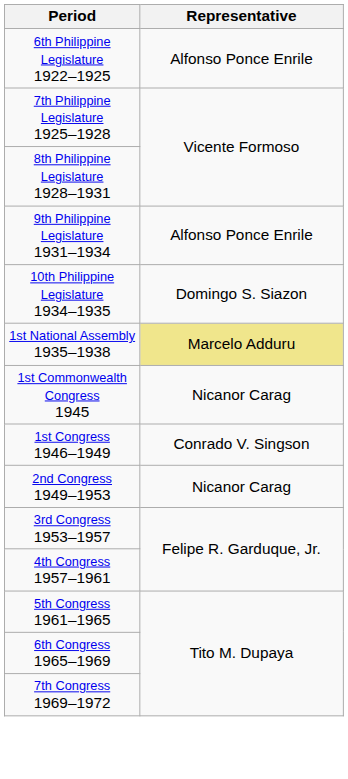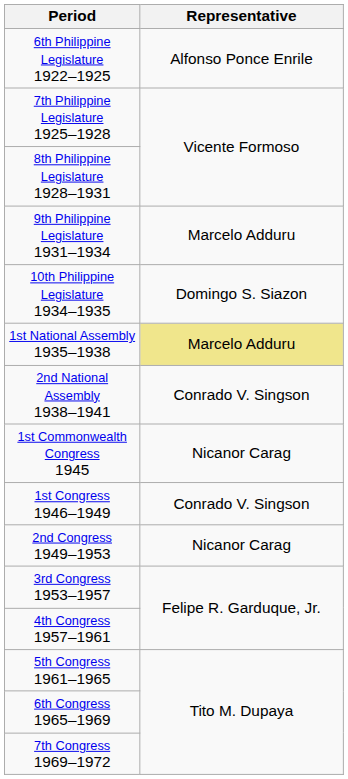 <table class="wikitable" style="text-align:center; width:40%;">
 <tr>
 <th width="40%">Period</th>
 <th>Representative</th>
 </tr>
 <tr>
 <td><small><a href='#'>6th Philippine Legislature</a></small><br>1922–1925</td>
 <td>Alfonso Ponce Enrile</td>
 </tr>
 <tr>
 <td><small><a href='#'>7th Philippine Legislature</a></small><br>1925–1928</td>
 <td rowspan="2">Vicente Formoso</td>
 </tr>
 <tr>
 <td><small><a href='#'>8th Philippine Legislature</a></small><br>1928–1931</td>
 </tr>
 <tr>
 <td><small><a href='#'>9th Philippine Legislature</a></small><br>1931–1934</td>
-<td>Alfonso Ponce Enrile</td>
+<td>Marcelo Adduru</td>
 </tr>
 <tr>
 <td><small><a href='#'>10th Philippine Legislature</a></small><br>1934–1935</td>
 <td>Domingo S. Siazon</td>
 </tr>
 <tr>
 <td><small><a href='#'>1st National Assembly</a></small><br>1935–1938</td>
 <td style="background: khaki;">Marcelo Adduru</td>
+</tr>
+<tr>
+<td><small><a href='#'>2nd National Assembly</a></small><br>1938–1941</td>
+<td>Conrado V. Singson</td>
 </tr>
 <tr>
 <td><small><a href='#'>1st Commonwealth Congress</a></small><br>1945</td>
 <td>Nicanor Carag</td>
 </tr>
 <tr>
 <td><small><a href='#'>1st Congress</a></small><br>1946–1949</td>
 <td>Conrado V. Singson</td>
 </tr>
 <tr>
 <td><small><a href='#'>2nd Congress</a></small><br>1949–1953</td>
 <td>Nicanor Carag</td>
 </tr>
 <tr>
 <td><small><a href='#'>3rd Congress</a></small><br>1953–1957</td>
 <td rowspan="2">Felipe R. Garduque, Jr.</td>
 </tr>
 <tr>
 <td><small><a href='#'>4th Congress</a></small><br>1957–1961</td>
 </tr>
 <tr>
 <td><small><a href='#'>5th Congress</a></small><br>1961–1965</td>
 <td rowspan="3">Tito M. Dupaya</td>
 </tr>
 <tr>
 <td><small><a href='#'>6th Congress</a></small><br>1965–1969</td>
 </tr>
 <tr>
 <td><small><a href='#'>7th Congress</a></small><br>1969–1972</td>
 </tr>
 </table>
